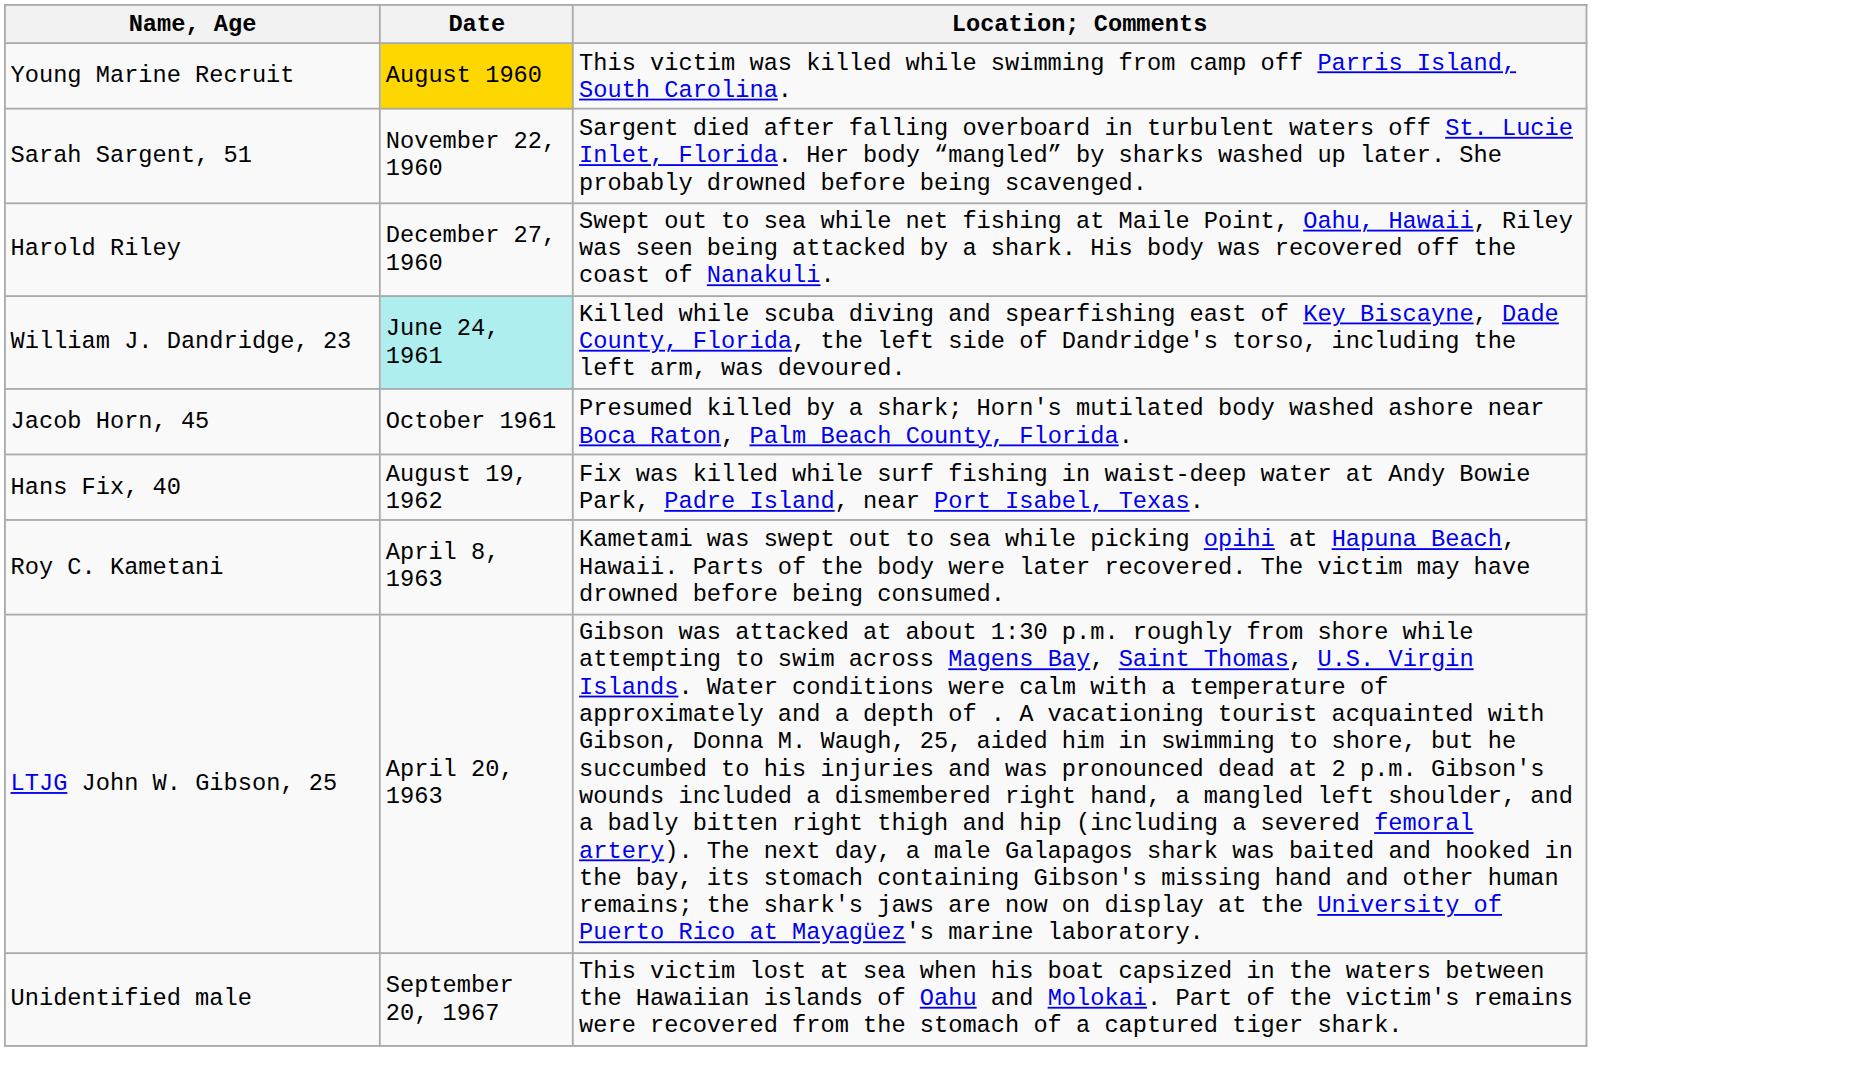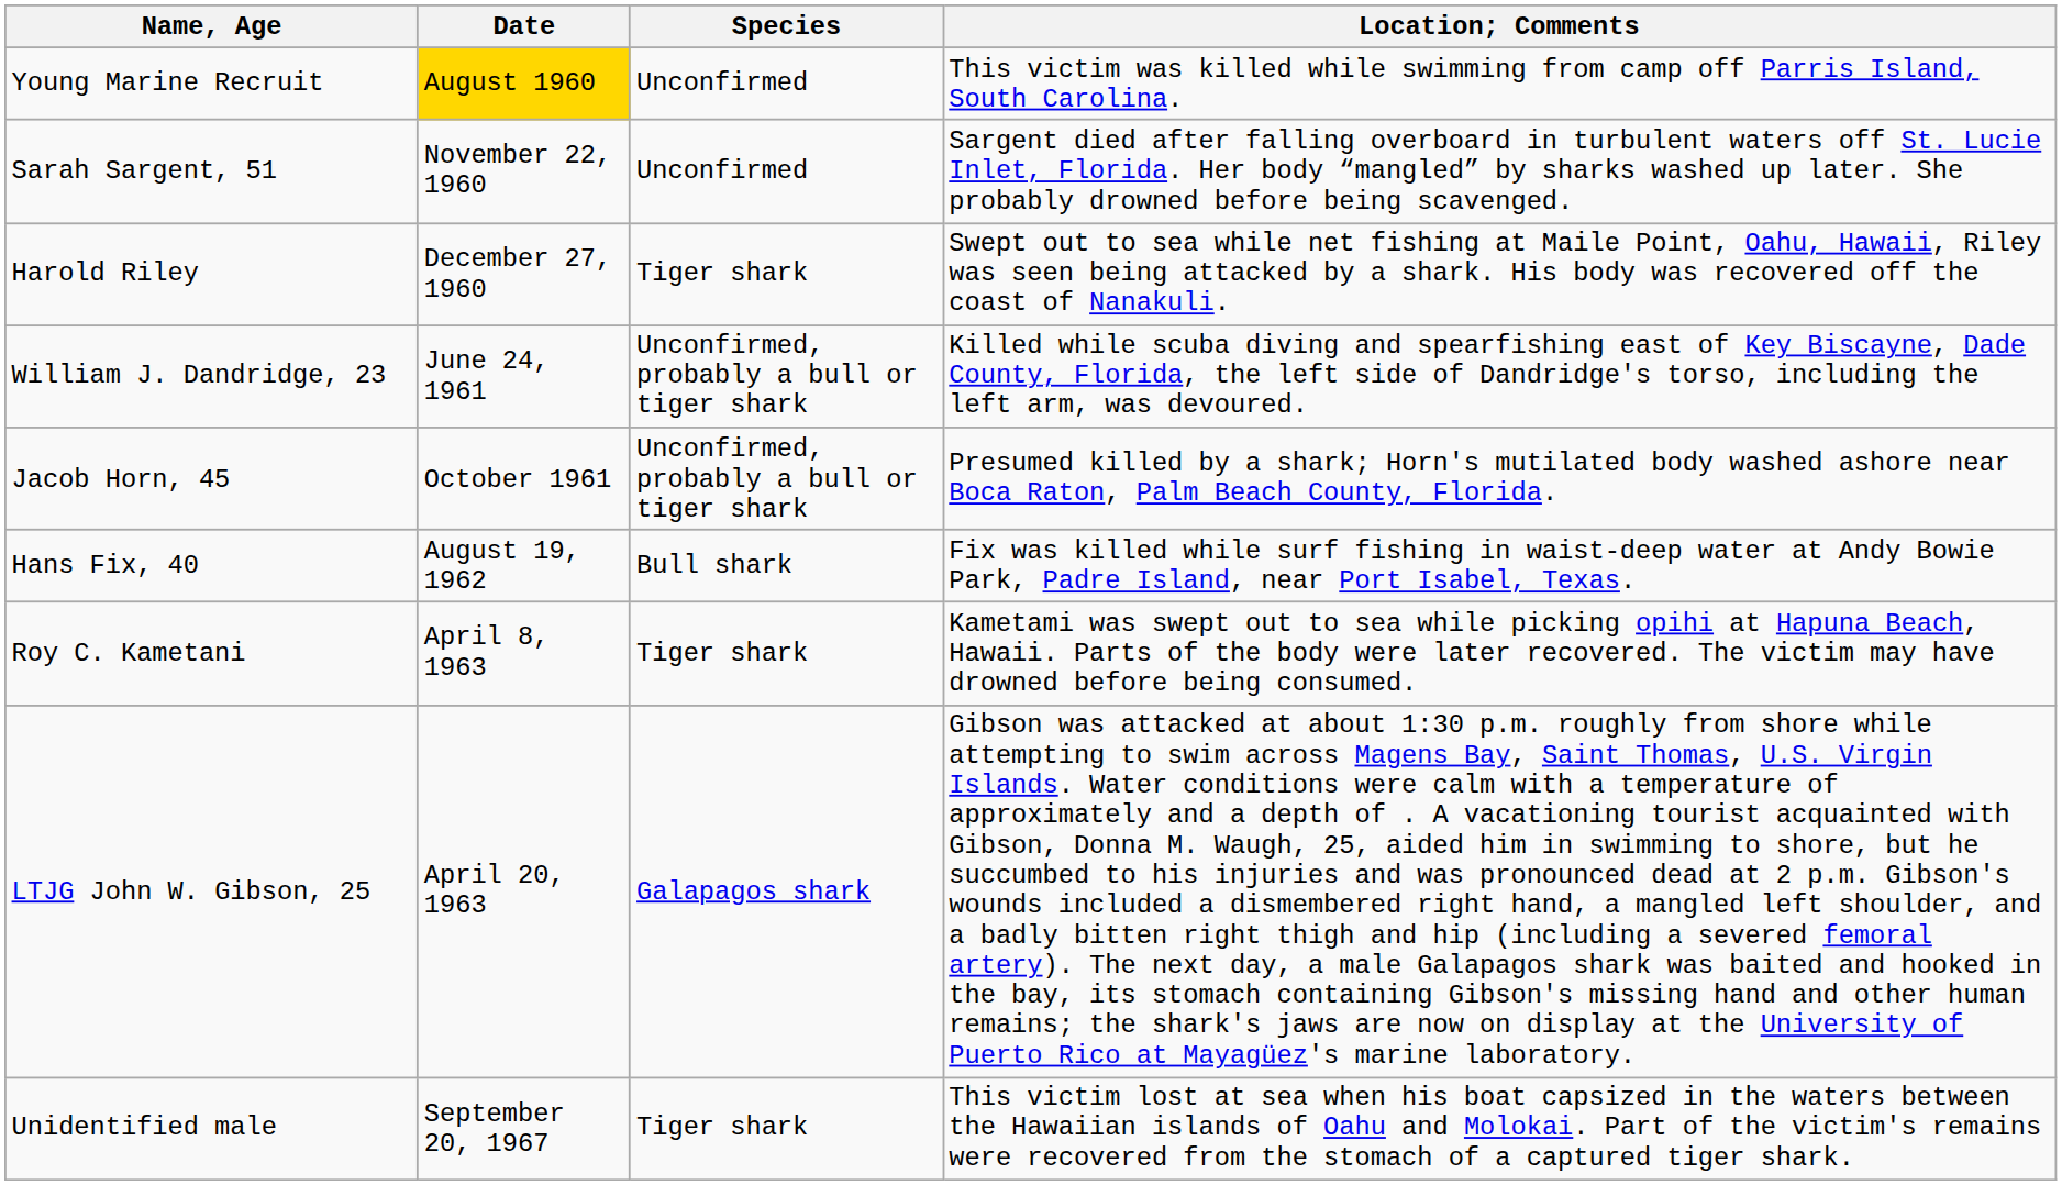 <table class="wikitable">
 <tr>
 <th width="200">Name, Age</th>
 <th width="100">Date</th>
+<th width="150">Species</th>
 <th width="550">Location; Comments</th>
 </tr>
 <tr>
 <td>Young Marine Recruit</td>
 <td style="background: gold;">August 1960</td>
+<td>Unconfirmed</td>
 <td>This victim was killed while swimming from camp off <a href='#'>Parris Island, South Carolina</a>.</td>
 </tr>
 <tr>
 <td>Sarah Sargent, 51</td>
 <td>November 22, 1960</td>
+<td>Unconfirmed</td>
 <td>Sargent died after falling overboard in turbulent waters off <a href='#'>St. Lucie Inlet, Florida</a>. Her body “mangled” by sharks washed up later. She probably drowned before being scavenged.</td>
 </tr>
 <tr>
 <td>Harold Riley</td>
 <td>December 27, 1960</td>
+<td>Tiger shark</td>
 <td>Swept out to sea while net fishing at Maile Point, <a href='#'>Oahu, Hawaii</a>, Riley was seen being attacked by a  shark. His body was recovered off the coast of <a href='#'>Nanakuli</a>.</td>
 </tr>
 <tr>
 <td>William J. Dandridge, 23</td>
-<td style="background: paleturquoise;">June 24, 1961</td>
+<td>June 24, 1961</td>
+<td>Unconfirmed, probably a bull or tiger shark</td>
 <td>Killed while scuba diving and spearfishing  east of <a href='#'>Key Biscayne</a>, <a href='#'>Dade County, Florida</a>, the left side of Dandridge's torso, including the left arm, was devoured.</td>
 </tr>
 <tr>
 <td>Jacob Horn, 45</td>
 <td>October 1961</td>
+<td>Unconfirmed, probably a bull or tiger shark</td>
 <td>Presumed killed by a shark; Horn's mutilated body washed ashore near <a href='#'>Boca Raton</a>, <a href='#'>Palm Beach County, Florida</a>.</td>
 </tr>
 <tr>
 <td>Hans Fix, 40</td>
 <td>August 19, 1962</td>
+<td>Bull shark</td>
 <td>Fix was killed while surf fishing in waist-deep water at Andy Bowie Park, <a href='#'>Padre Island</a>, near <a href='#'>Port Isabel, Texas</a>.</td>
 </tr>
 <tr>
 <td>Roy C. Kametani</td>
 <td>April 8, 1963</td>
+<td>Tiger shark</td>
 <td>Kametami was swept out to sea while picking <a href='#'>opihi</a> at <a href='#'>Hapuna Beach</a>, Hawaii. Parts of the body were later recovered. The victim may have drowned before being consumed.</td>
 </tr>
 <tr>
 <td><a href='#'>LTJG</a> John W. Gibson, 25</td>
 <td>April 20, 1963</td>
+<td><a href='#'>Galapagos shark</a></td>
 <td>Gibson was attacked at about 1:30 p.m. roughly  from shore while attempting to swim across <a href='#'>Magens Bay</a>, <a href='#'>Saint Thomas</a>, <a href='#'>U.S. Virgin Islands</a>. Water conditions were calm with a temperature of approximately  and a depth of . A vacationing tourist acquainted with Gibson, Donna M. Waugh, 25, aided him in swimming to shore, but he succumbed to his injuries and was pronounced dead at 2 p.m. Gibson's wounds included a dismembered right hand, a mangled left shoulder, and a badly bitten right thigh and hip (including a severed <a href='#'>femoral artery</a>). The next day, a  male Galapagos shark was baited and hooked in the bay, its stomach containing Gibson's missing hand and other human remains; the shark's jaws are now on display at the <a href='#'>University of Puerto Rico at Mayagüez</a>'s marine laboratory.</td>
 </tr>
 <tr>
 <td>Unidentified male</td>
 <td>September 20, 1967</td>
+<td>Tiger shark</td>
 <td>This victim lost at sea when his boat capsized in the waters between the Hawaiian islands of <a href='#'>Oahu</a> and <a href='#'>Molokai</a>. Part of the victim's remains were recovered from the stomach of a captured  tiger shark.</td>
 </tr>
 </table>
